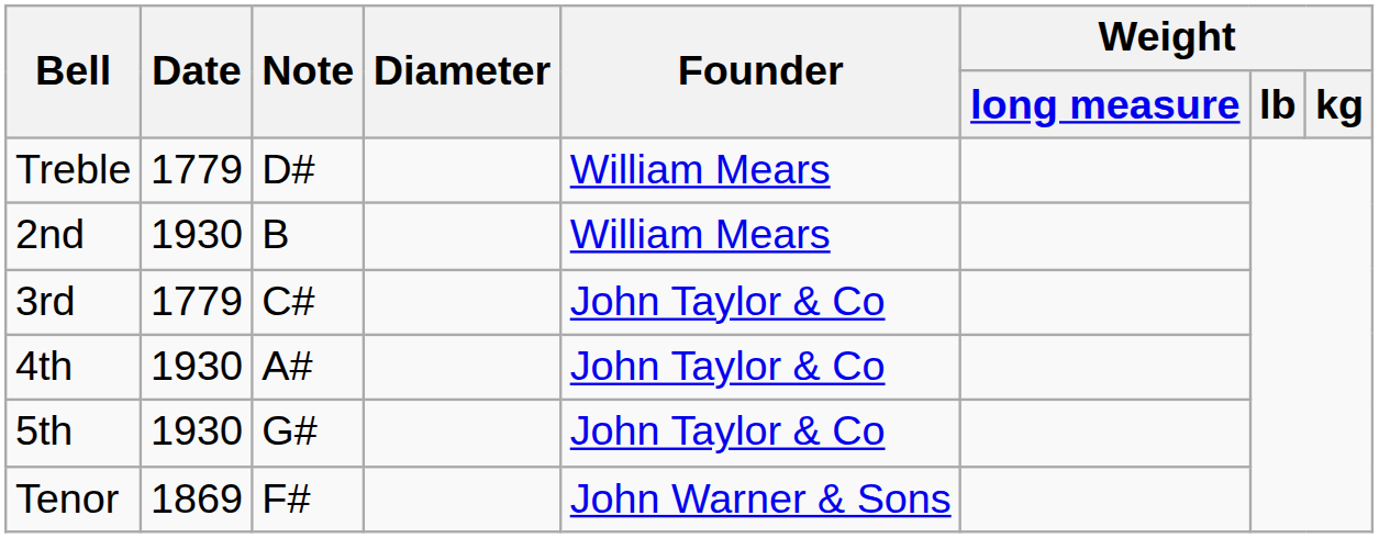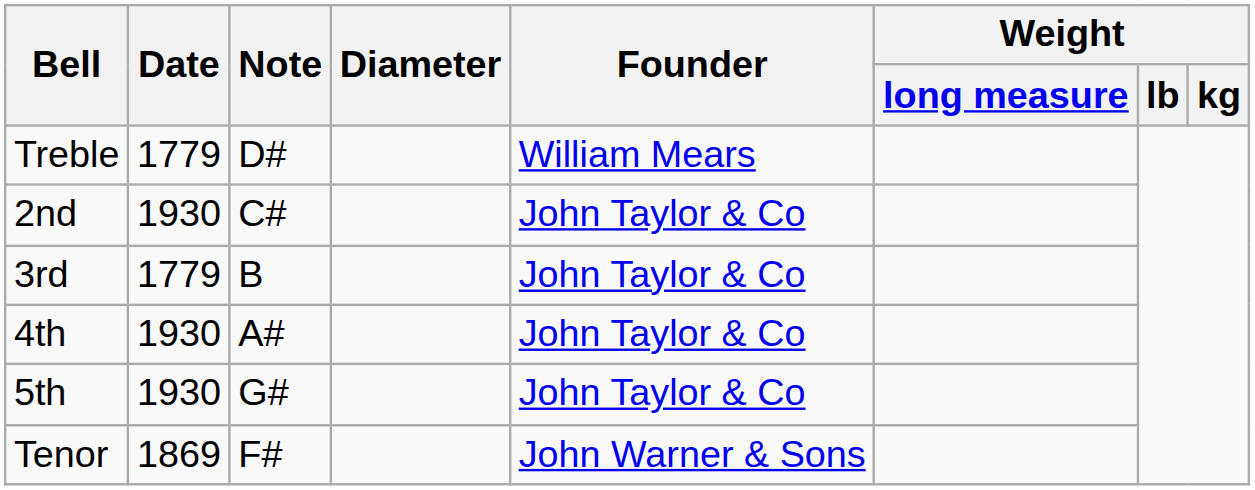 <table class="wikitable sortable">
 <tr>
 <th rowspan=2>Bell</th>
 <th rowspan=2>Date</th>
 <th rowspan=2>Note</th>
 <th rowspan=2>Diameter</th>
 <th rowspan=2>Founder</th>
 <th colspan=3>Weight</th>
 </tr>
 <tr>
 <th><a href='#'>long measure</a></th>
 <th>lb</th>
 <th>kg</th>
 </tr>
 <tr>
 <td>Treble</td>
 <td>1779</td>
 <td>D#</td>
 <td></td>
 <td><a href='#'>William Mears</a></td>
 <td></td>
 </tr>
 <tr>
 <td>2nd</td>
 <td>1930</td>
-<td>B</td>
+<td>C#</td>
 <td></td>
-<td><a href='#'>William Mears</a></td>
+<td><a href='#'>John Taylor & Co</a></td>
 <td></td>
 </tr>
 <tr>
 <td>3rd</td>
 <td>1779</td>
-<td>C#</td>
+<td>B</td>
 <td></td>
 <td><a href='#'>John Taylor & Co</a></td>
 <td></td>
 </tr>
 <tr>
 <td>4th</td>
 <td>1930</td>
 <td>A#</td>
 <td></td>
 <td><a href='#'>John Taylor & Co</a></td>
 <td></td>
 </tr>
 <tr>
 <td>5th</td>
 <td>1930</td>
 <td>G#</td>
 <td></td>
 <td><a href='#'>John Taylor & Co</a></td>
 <td></td>
 </tr>
 <tr>
 <td>Tenor</td>
 <td>1869</td>
 <td>F#</td>
 <td></td>
 <td><a href='#'>John Warner & Sons</a></td>
 <td></td>
 </tr>
 </table>
